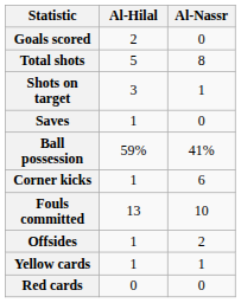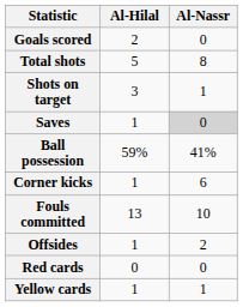 <table class="wikitable plainrowheaders" style="text-align:center">
 <tr>
 <th scope="col" style="width:100px">Statistic</th>
 <th scope="col" style="width:70px">Al-Hilal</th>
 <th scope="col" style="width:70px">Al-Nassr</th>
 </tr>
 <tr>
 <th scope=row>Goals scored</th>
 <td>2</td>
 <td>0</td>
 </tr>
 <tr>
 <th scope=row>Total shots</th>
 <td>5</td>
 <td>8</td>
 </tr>
 <tr>
 <th scope=row>Shots on target</th>
 <td>3</td>
 <td>1</td>
 </tr>
 <tr>
 <th scope=row>Saves</th>
 <td>1</td>
-<td>0</td>
+<td style="background: lightgrey;">0</td>
 </tr>
 <tr>
 <th scope=row>Ball possession</th>
 <td>59%</td>
 <td>41%</td>
 </tr>
 <tr>
 <th scope=row>Corner kicks</th>
 <td>1</td>
 <td>6</td>
 </tr>
 <tr>
 <th scope=row>Fouls committed</th>
 <td>13</td>
 <td>10</td>
 </tr>
 <tr>
 <th scope=row>Offsides</th>
 <td>1</td>
 <td>2</td>
 </tr>
 <tr>
+<th scope=row>Red cards</th>
+<td>0</td>
+<td>0</td>
+</tr>
+<tr>
 <th scope=row>Yellow cards</th>
 <td>1</td>
 <td>1</td>
 </tr>
-<tr>
-<th scope=row>Red cards</th>
-<td>0</td>
-<td>0</td>
-</tr>
 </table>
